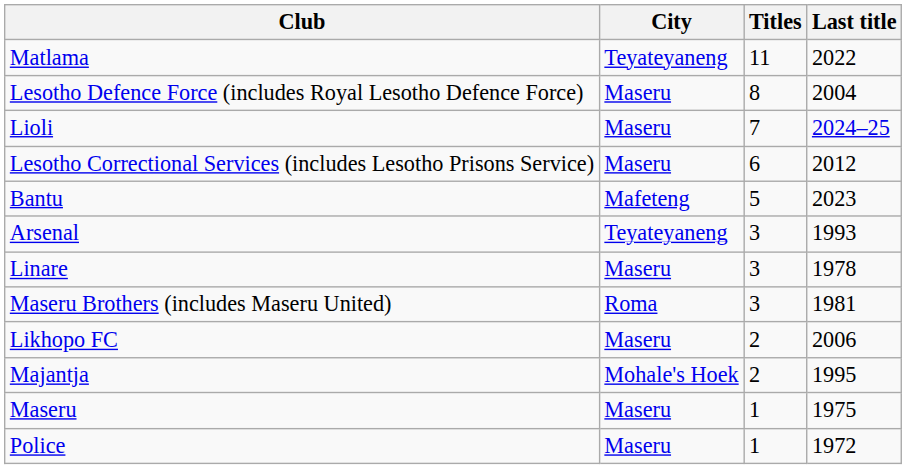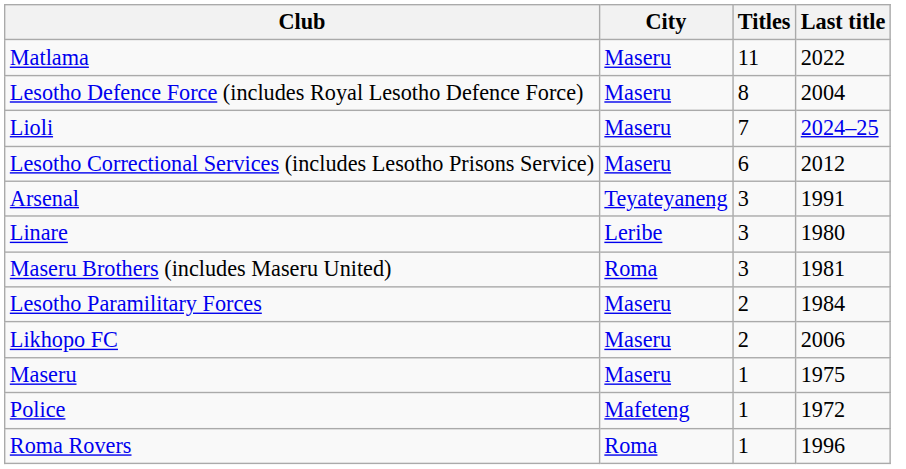 <table class="wikitable">
 <tr>
 <th>Club</th>
 <th>City</th>
 <th>Titles</th>
 <th>Last title</th>
 </tr>
 <tr>
 <td><a href='#'>Matlama</a></td>
-<td><a href='#'>Teyateyaneng</a></td>
+<td><a href='#'>Maseru</a></td>
 <td>11</td>
 <td>2022</td>
 </tr>
 <tr>
 <td><a href='#'>Lesotho Defence Force</a> (includes Royal Lesotho Defence Force)</td>
 <td><a href='#'>Maseru</a></td>
 <td>8</td>
 <td>2004</td>
 </tr>
 <tr>
 <td><a href='#'>Lioli</a></td>
 <td><a href='#'>Maseru</a></td>
 <td>7</td>
 <td><a href='#'>2024–25</a></td>
 </tr>
 <tr>
 <td><a href='#'>Lesotho Correctional Services</a> (includes Lesotho Prisons Service)</td>
 <td><a href='#'>Maseru</a></td>
 <td>6</td>
 <td>2012</td>
 </tr>
 <tr>
-<td><a href='#'>Bantu</a></td>
-<td><a href='#'>Mafeteng</a></td>
-<td>5</td>
-<td>2023</td>
-</tr>
-<tr>
 <td><a href='#'>Arsenal</a></td>
 <td><a href='#'>Teyateyaneng</a></td>
 <td>3</td>
-<td>1993</td>
+<td>1991</td>
 </tr>
 <tr>
 <td><a href='#'>Linare</a></td>
-<td><a href='#'>Maseru</a></td>
+<td><a href='#'>Leribe</a></td>
 <td>3</td>
-<td>1978</td>
+<td>1980</td>
 </tr>
 <tr>
 <td><a href='#'>Maseru Brothers</a> (includes Maseru United)</td>
 <td><a href='#'>Roma</a></td>
 <td>3</td>
 <td>1981</td>
 </tr>
 <tr>
+<td><a href='#'>Lesotho Paramilitary Forces</a></td>
+<td><a href='#'>Maseru</a></td>
+<td>2</td>
+<td>1984</td>
+</tr>
+<tr>
 <td><a href='#'>Likhopo FC</a></td>
 <td><a href='#'>Maseru</a></td>
 <td>2</td>
 <td>2006</td>
-</tr>
-<tr>
-<td><a href='#'>Majantja</a></td>
-<td><a href='#'>Mohale's Hoek</a></td>
-<td>2</td>
-<td>1995</td>
 </tr>
 <tr>
 <td><a href='#'>Maseru</a></td>
 <td><a href='#'>Maseru</a></td>
 <td>1</td>
 <td>1975</td>
 </tr>
 <tr>
 <td><a href='#'>Police</a></td>
-<td><a href='#'>Maseru</a></td>
+<td><a href='#'>Mafeteng</a></td>
 <td>1</td>
 <td>1972</td>
 </tr>
+<tr>
+<td><a href='#'>Roma Rovers</a></td>
+<td><a href='#'>Roma</a></td>
+<td>1</td>
+<td>1996</td>
+</tr>
 </table>
